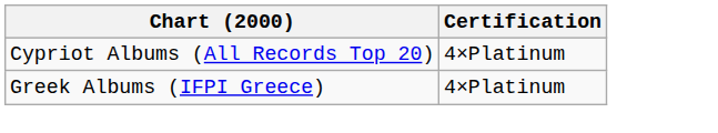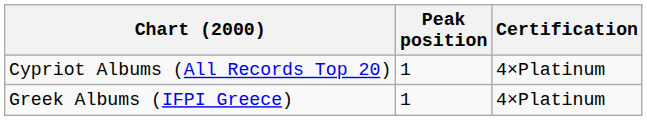 <table class="wikitable sortable">
 <tr>
 <th>Chart (2000)</th>
+<th>Peak<br>position</th>
 <th>Certification</th>
 </tr>
 <tr>
 <td>Cypriot Albums (<a href='#'>All Records Top 20</a>)</td>
+<td>1</td>
 <td>4×Platinum</td>
 </tr>
 <tr>
 <td>Greek Albums (<a href='#'>IFPI Greece</a>)</td>
+<td>1</td>
 <td>4×Platinum</td>
 </tr>
 </table>
